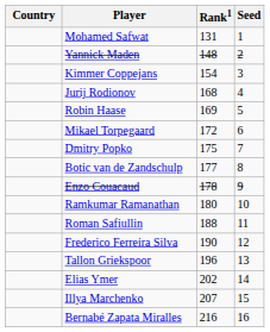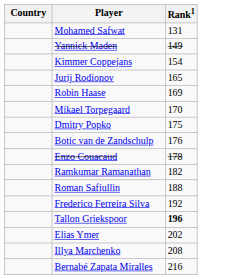 <table class="sortable wikitable">
 <tr>
 <th width="70">Country</th>
 <th width="175">Player</th>
 <th>Rank<sup>1</sup></th>
-<th>Seed</th>
 </tr>
 <tr>
 <td></td>
 <td><a href='#'>Mohamed Safwat</a></td>
 <td>131</td>
-<td>1</td>
 </tr>
 <tr>
 <td><s></s></td>
 <td><s><a href='#'>Yannick Maden</a></s></td>
-<td><s>148</s></td>
-<td><s>2</s></td>
+<td><s>149</s></td>
 </tr>
 <tr>
 <td></td>
 <td><a href='#'>Kimmer Coppejans</a></td>
 <td>154</td>
-<td>3</td>
 </tr>
 <tr>
 <td></td>
 <td><a href='#'>Jurij Rodionov</a></td>
-<td>168</td>
-<td>4</td>
+<td>165</td>
 </tr>
 <tr>
 <td></td>
 <td><a href='#'>Robin Haase</a></td>
 <td>169</td>
-<td>5</td>
 </tr>
 <tr>
 <td></td>
 <td><a href='#'>Mikael Torpegaard</a></td>
-<td>172</td>
-<td>6</td>
+<td>170</td>
 </tr>
 <tr>
 <td></td>
 <td><a href='#'>Dmitry Popko</a></td>
 <td>175</td>
-<td>7</td>
 </tr>
 <tr>
 <td></td>
 <td><a href='#'>Botic van de Zandschulp</a></td>
-<td>177</td>
-<td>8</td>
+<td>176</td>
 </tr>
 <tr>
 <td><s></s></td>
 <td><s><a href='#'>Enzo Couacaud</a></s></td>
 <td><s>178</s></td>
-<td><s>9</s></td>
 </tr>
 <tr>
 <td></td>
 <td><a href='#'>Ramkumar Ramanathan</a></td>
-<td>180</td>
-<td>10</td>
+<td>182</td>
 </tr>
 <tr>
 <td></td>
 <td><a href='#'>Roman Safiullin</a></td>
 <td>188</td>
-<td>11</td>
 </tr>
 <tr>
 <td></td>
 <td><a href='#'>Frederico Ferreira Silva</a></td>
-<td>190</td>
-<td>12</td>
+<td>192</td>
 </tr>
 <tr>
 <td></td>
 <td><a href='#'>Tallon Griekspoor</a></td>
-<td>196</td>
-<td>13</td>
+<td><strong>196</strong></td>
 </tr>
 <tr>
 <td></td>
 <td><a href='#'>Elias Ymer</a></td>
 <td>202</td>
-<td>14</td>
 </tr>
 <tr>
 <td></td>
 <td><a href='#'>Illya Marchenko</a></td>
-<td>207</td>
-<td>15</td>
+<td>208</td>
 </tr>
 <tr>
 <td></td>
 <td><a href='#'>Bernabé Zapata Miralles</a></td>
 <td>216</td>
-<td>16</td>
 </tr>
 </table>
